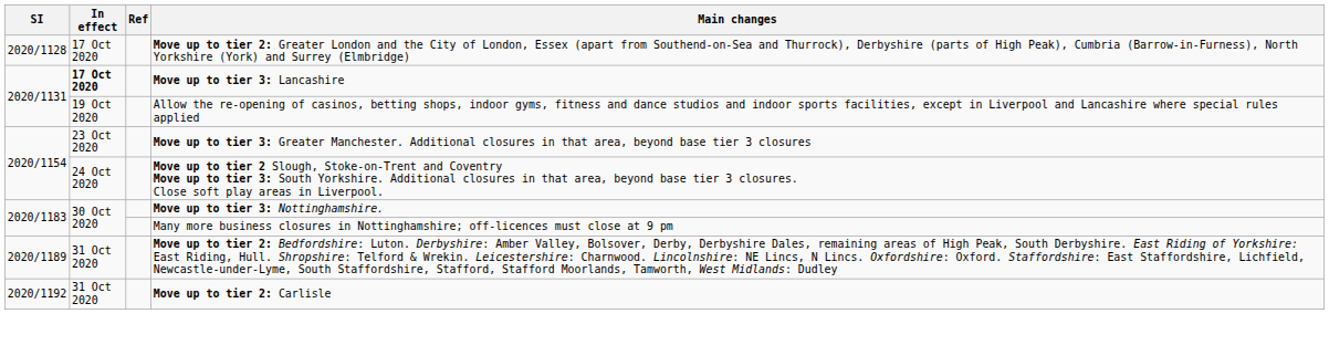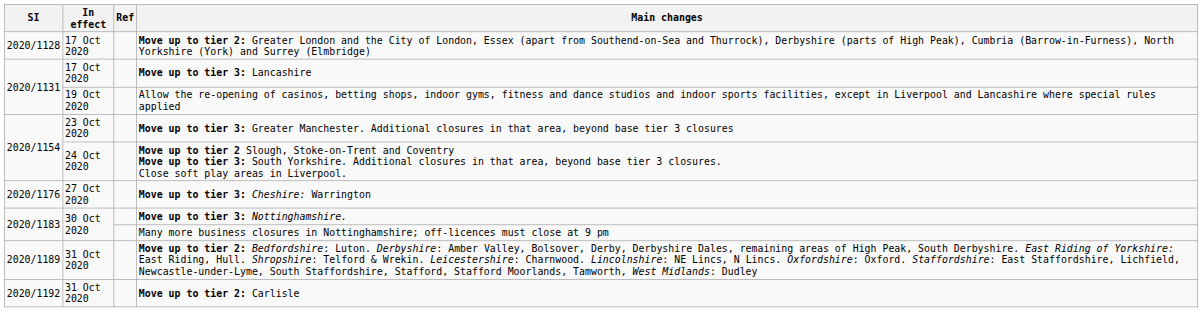 <table class="wikitable">
 <tr>
 <th>SI</th>
 <th>In effect</th>
 <th>Ref</th>
 <th>Main changes</th>
 </tr>
 <tr>
 <td>2020/1128</td>
 <td>17 Oct 2020</td>
 <td></td>
 <td><strong>Move up to tier 2:</strong> Greater London and the City of London, Essex (apart from Southend-on-Sea and Thurrock), Derbyshire (parts of High Peak), Cumbria (Barrow-in-Furness), North Yorkshire (York) and Surrey (Elmbridge)</td>
 </tr>
 <tr>
 <td rowspan="2">2020/1131</td>
-<td><strong>17 Oct 2020</strong></td>
+<td>17 Oct 2020</td>
 <td></td>
 <td><strong>Move up to tier 3:</strong> Lancashire</td>
 </tr>
 <tr>
 <td>19 Oct 2020</td>
 <td></td>
 <td>Allow the re-opening of casinos, betting shops, indoor gyms, fitness and dance studios and indoor sports facilities, except in Liverpool and Lancashire where special rules applied</td>
 </tr>
 <tr>
 <td rowspan="2">2020/1154</td>
 <td>23 Oct 2020</td>
 <td></td>
 <td><strong>Move up to tier 3:</strong> Greater Manchester. Additional closures in that area, beyond base tier 3 closures</td>
 </tr>
 <tr>
 <td>24 Oct 2020</td>
 <td></td>
 <td><strong>Move up to tier 2</strong> Slough, Stoke-on-Trent and Coventry<br><strong>Move up to tier 3:</strong> South Yorkshire. Additional closures in that area, beyond base tier 3 closures.<br>Close soft play areas in Liverpool.</td>
+</tr>
+<tr>
+<td>2020/1176</td>
+<td>27 Oct 2020</td>
+<td></td>
+<td><strong>Move up to tier 3:</strong> <em>Cheshire:</em> Warrington</td>
 </tr>
 <tr>
 <td rowspan="2">2020/1183</td>
 <td rowspan="2">30 Oct 2020</td>
 <td></td>
 <td><strong>Move up to tier 3:</strong> <em>Nottinghamshire.</em></td>
 </tr>
 <tr>
 <td></td>
 <td>Many more business closures in Nottinghamshire; off-licences must close at 9 pm</td>
 </tr>
 <tr>
 <td>2020/1189</td>
 <td>31 Oct 2020</td>
 <td></td>
 <td><strong>Move up to tier 2:</strong> <em>Bedfordshire</em>: Luton. <em>Derbyshire</em>: Amber Valley, Bolsover, Derby, Derbyshire Dales, remaining areas of High Peak, South Derbyshire. <em>East Riding of Yorkshire:</em> East Riding, Hull. <em>Shropshire</em>: Telford & Wrekin. <em>Leicestershire</em>: Charnwood. <em>Lincolnshire</em>: NE Lincs, N Lincs. <em>Oxfordshire</em>: Oxford. <em>Staffordshire</em>: East Staffordshire, Lichfield, Newcastle-under-Lyme, South Staffordshire, Stafford, Stafford Moorlands, Tamworth, <em>West Midlands</em>: Dudley</td>
 </tr>
 <tr>
 <td>2020/1192</td>
 <td>31 Oct 2020</td>
 <td></td>
 <td><strong>Move up to tier 2:</strong> Carlisle</td>
 </tr>
 </table>
